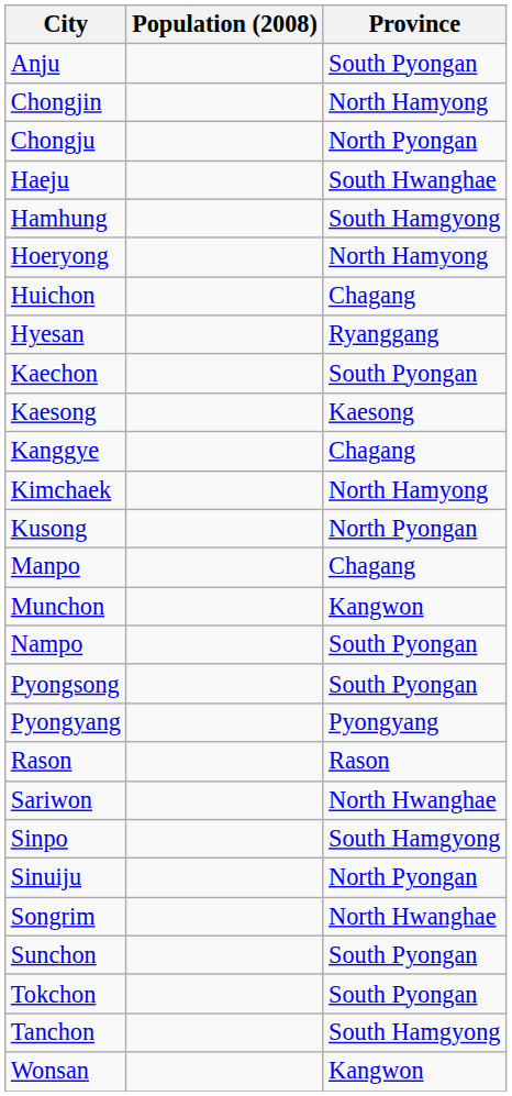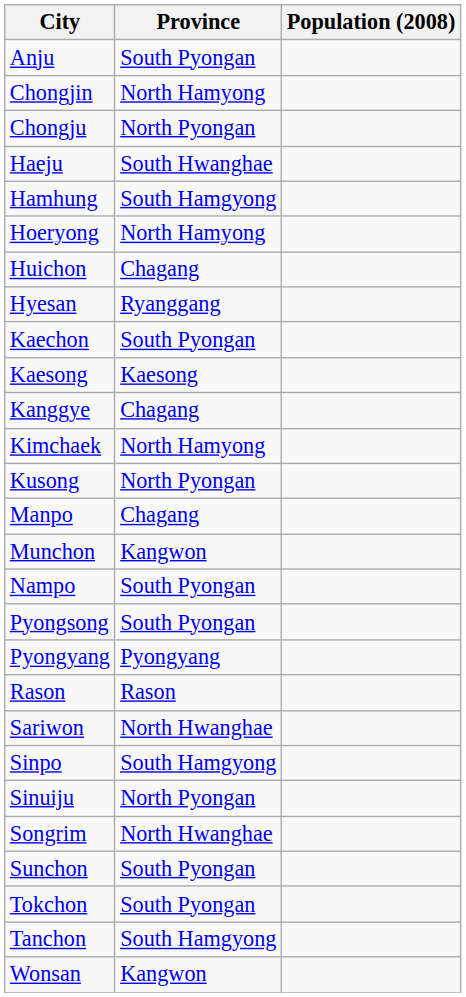 <table class="wikitable sortable sticky-header col3right">
 <tr>
 <th>City</th>
+<th>Province</th>
 <th>Population (2008)</th>
-<th>Province</th>
 </tr>
 <tr>
 <td><a href='#'>Anju</a></td>
+<td><a href='#'>South Pyongan</a></td>
 <td></td>
-<td><a href='#'>South Pyongan</a></td>
 </tr>
 <tr>
 <td><a href='#'>Chongjin</a></td>
+<td><a href='#'>North Hamyong</a></td>
 <td></td>
-<td><a href='#'>North Hamyong</a></td>
 </tr>
 <tr>
 <td><a href='#'>Chongju</a></td>
+<td><a href='#'>North Pyongan</a></td>
 <td></td>
-<td><a href='#'>North Pyongan</a></td>
 </tr>
 <tr>
 <td><a href='#'>Haeju</a></td>
+<td><a href='#'>South Hwanghae</a></td>
 <td></td>
-<td><a href='#'>South Hwanghae</a></td>
 </tr>
 <tr>
 <td><a href='#'>Hamhung</a></td>
+<td><a href='#'>South Hamgyong</a></td>
 <td></td>
-<td><a href='#'>South Hamgyong</a></td>
 </tr>
 <tr>
 <td><a href='#'>Hoeryong</a></td>
+<td><a href='#'>North Hamyong</a></td>
 <td></td>
-<td><a href='#'>North Hamyong</a></td>
 </tr>
 <tr>
 <td><a href='#'>Huichon</a></td>
+<td><a href='#'>Chagang</a></td>
 <td></td>
-<td><a href='#'>Chagang</a></td>
 </tr>
 <tr>
 <td><a href='#'>Hyesan</a></td>
+<td><a href='#'>Ryanggang</a></td>
 <td></td>
-<td><a href='#'>Ryanggang</a></td>
 </tr>
 <tr>
 <td><a href='#'>Kaechon</a></td>
+<td><a href='#'>South Pyongan</a></td>
 <td></td>
-<td><a href='#'>South Pyongan</a></td>
 </tr>
 <tr>
 <td><a href='#'>Kaesong</a></td>
+<td><a href='#'>Kaesong</a></td>
 <td></td>
-<td><a href='#'>Kaesong</a></td>
 </tr>
 <tr>
 <td><a href='#'>Kanggye</a></td>
+<td><a href='#'>Chagang</a></td>
 <td></td>
-<td><a href='#'>Chagang</a></td>
 </tr>
 <tr>
 <td><a href='#'>Kimchaek</a></td>
+<td><a href='#'>North Hamyong</a></td>
 <td></td>
-<td><a href='#'>North Hamyong</a></td>
 </tr>
 <tr>
 <td><a href='#'>Kusong</a></td>
+<td><a href='#'>North Pyongan</a></td>
 <td></td>
-<td><a href='#'>North Pyongan</a></td>
 </tr>
 <tr>
 <td><a href='#'>Manpo</a></td>
+<td><a href='#'>Chagang</a></td>
 <td></td>
-<td><a href='#'>Chagang</a></td>
 </tr>
 <tr>
 <td><a href='#'>Munchon</a></td>
+<td><a href='#'>Kangwon</a></td>
 <td></td>
-<td><a href='#'>Kangwon</a></td>
 </tr>
 <tr>
 <td><a href='#'>Nampo</a></td>
+<td><a href='#'>South Pyongan</a></td>
 <td></td>
-<td><a href='#'>South Pyongan</a></td>
 </tr>
 <tr>
 <td><a href='#'>Pyongsong</a></td>
+<td><a href='#'>South Pyongan</a></td>
 <td></td>
-<td><a href='#'>South Pyongan</a></td>
 </tr>
 <tr>
 <td><a href='#'>Pyongyang</a></td>
+<td><a href='#'>Pyongyang</a></td>
 <td></td>
-<td><a href='#'>Pyongyang</a></td>
 </tr>
 <tr>
 <td><a href='#'>Rason</a></td>
+<td><a href='#'>Rason</a></td>
 <td></td>
-<td><a href='#'>Rason</a></td>
 </tr>
 <tr>
 <td><a href='#'>Sariwon</a></td>
+<td><a href='#'>North Hwanghae</a></td>
 <td></td>
-<td><a href='#'>North Hwanghae</a></td>
 </tr>
 <tr>
 <td><a href='#'>Sinpo</a></td>
+<td><a href='#'>South Hamgyong</a></td>
 <td></td>
-<td><a href='#'>South Hamgyong</a></td>
 </tr>
 <tr>
 <td><a href='#'>Sinuiju</a></td>
+<td><a href='#'>North Pyongan</a></td>
 <td></td>
-<td><a href='#'>North Pyongan</a></td>
 </tr>
 <tr>
 <td><a href='#'>Songrim</a></td>
+<td><a href='#'>North Hwanghae</a></td>
 <td></td>
-<td><a href='#'>North Hwanghae</a></td>
 </tr>
 <tr>
 <td><a href='#'>Sunchon</a></td>
+<td><a href='#'>South Pyongan</a></td>
 <td></td>
-<td><a href='#'>South Pyongan</a></td>
 </tr>
 <tr>
 <td><a href='#'>Tokchon</a></td>
+<td><a href='#'>South Pyongan</a></td>
 <td></td>
-<td><a href='#'>South Pyongan</a></td>
 </tr>
 <tr>
 <td><a href='#'>Tanchon</a></td>
+<td><a href='#'>South Hamgyong</a></td>
 <td></td>
-<td><a href='#'>South Hamgyong</a></td>
 </tr>
 <tr>
 <td><a href='#'>Wonsan</a></td>
+<td><a href='#'>Kangwon</a></td>
 <td></td>
-<td><a href='#'>Kangwon</a></td>
 </tr>
 </table>
